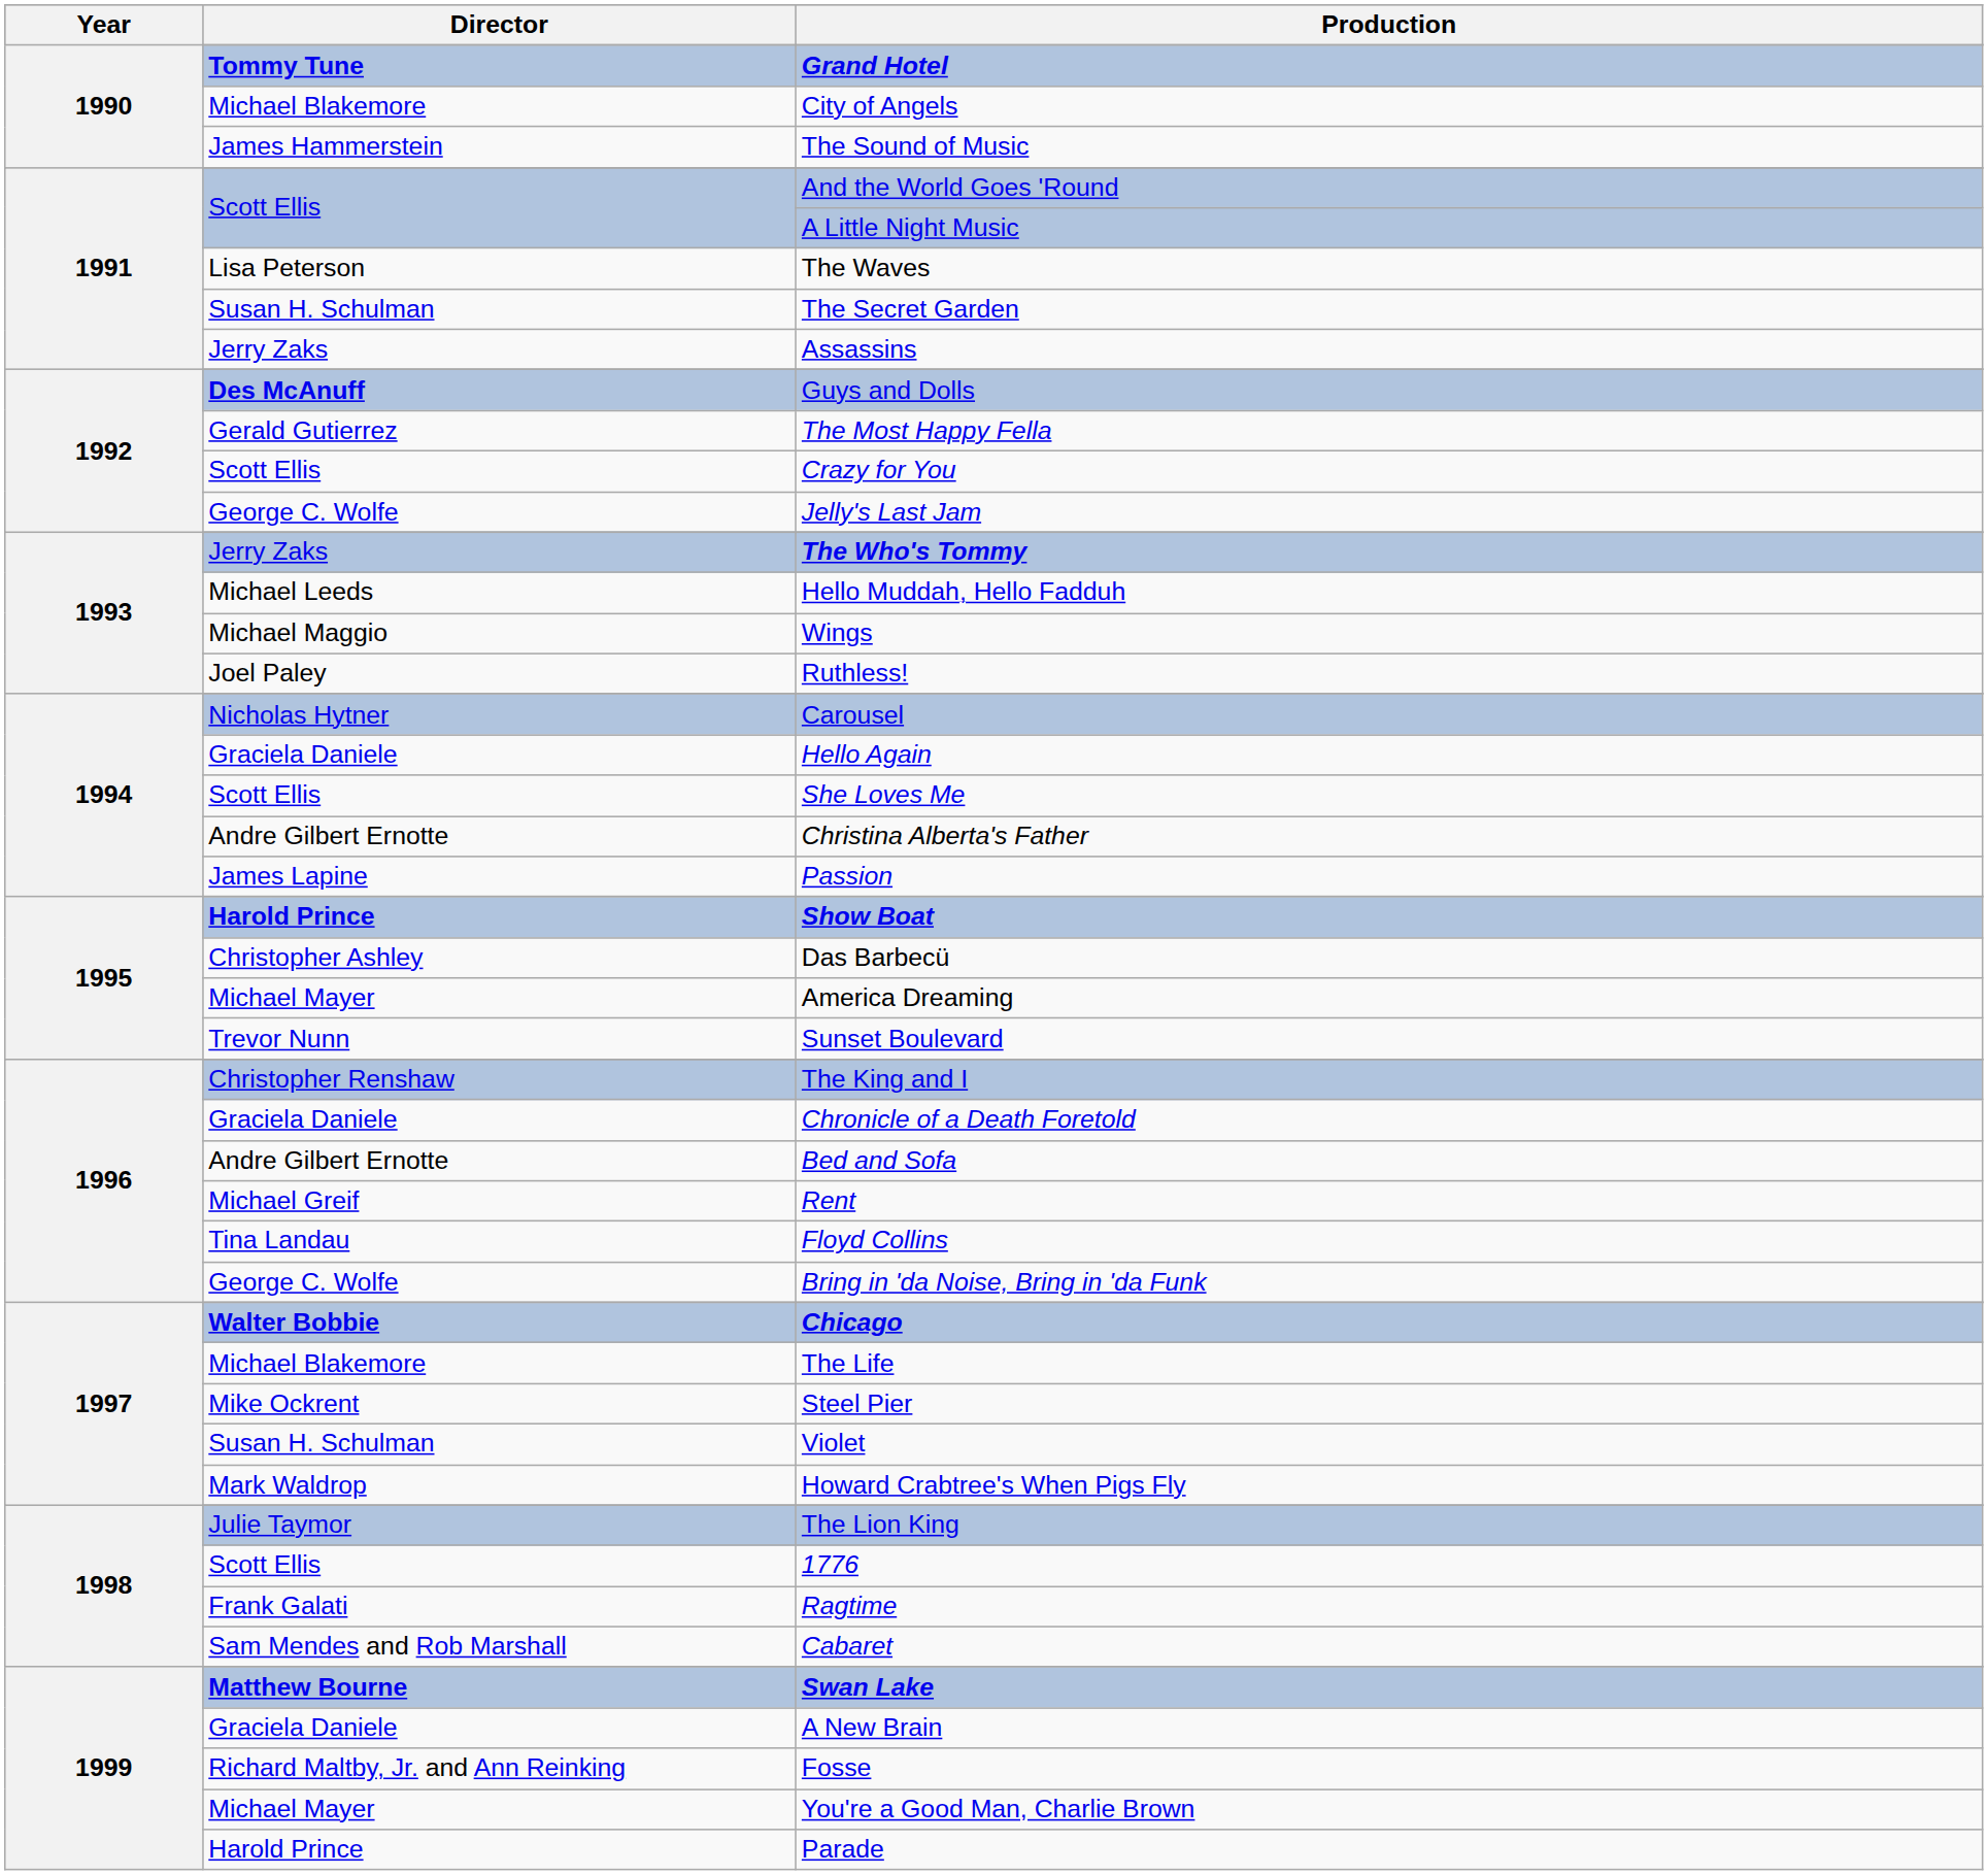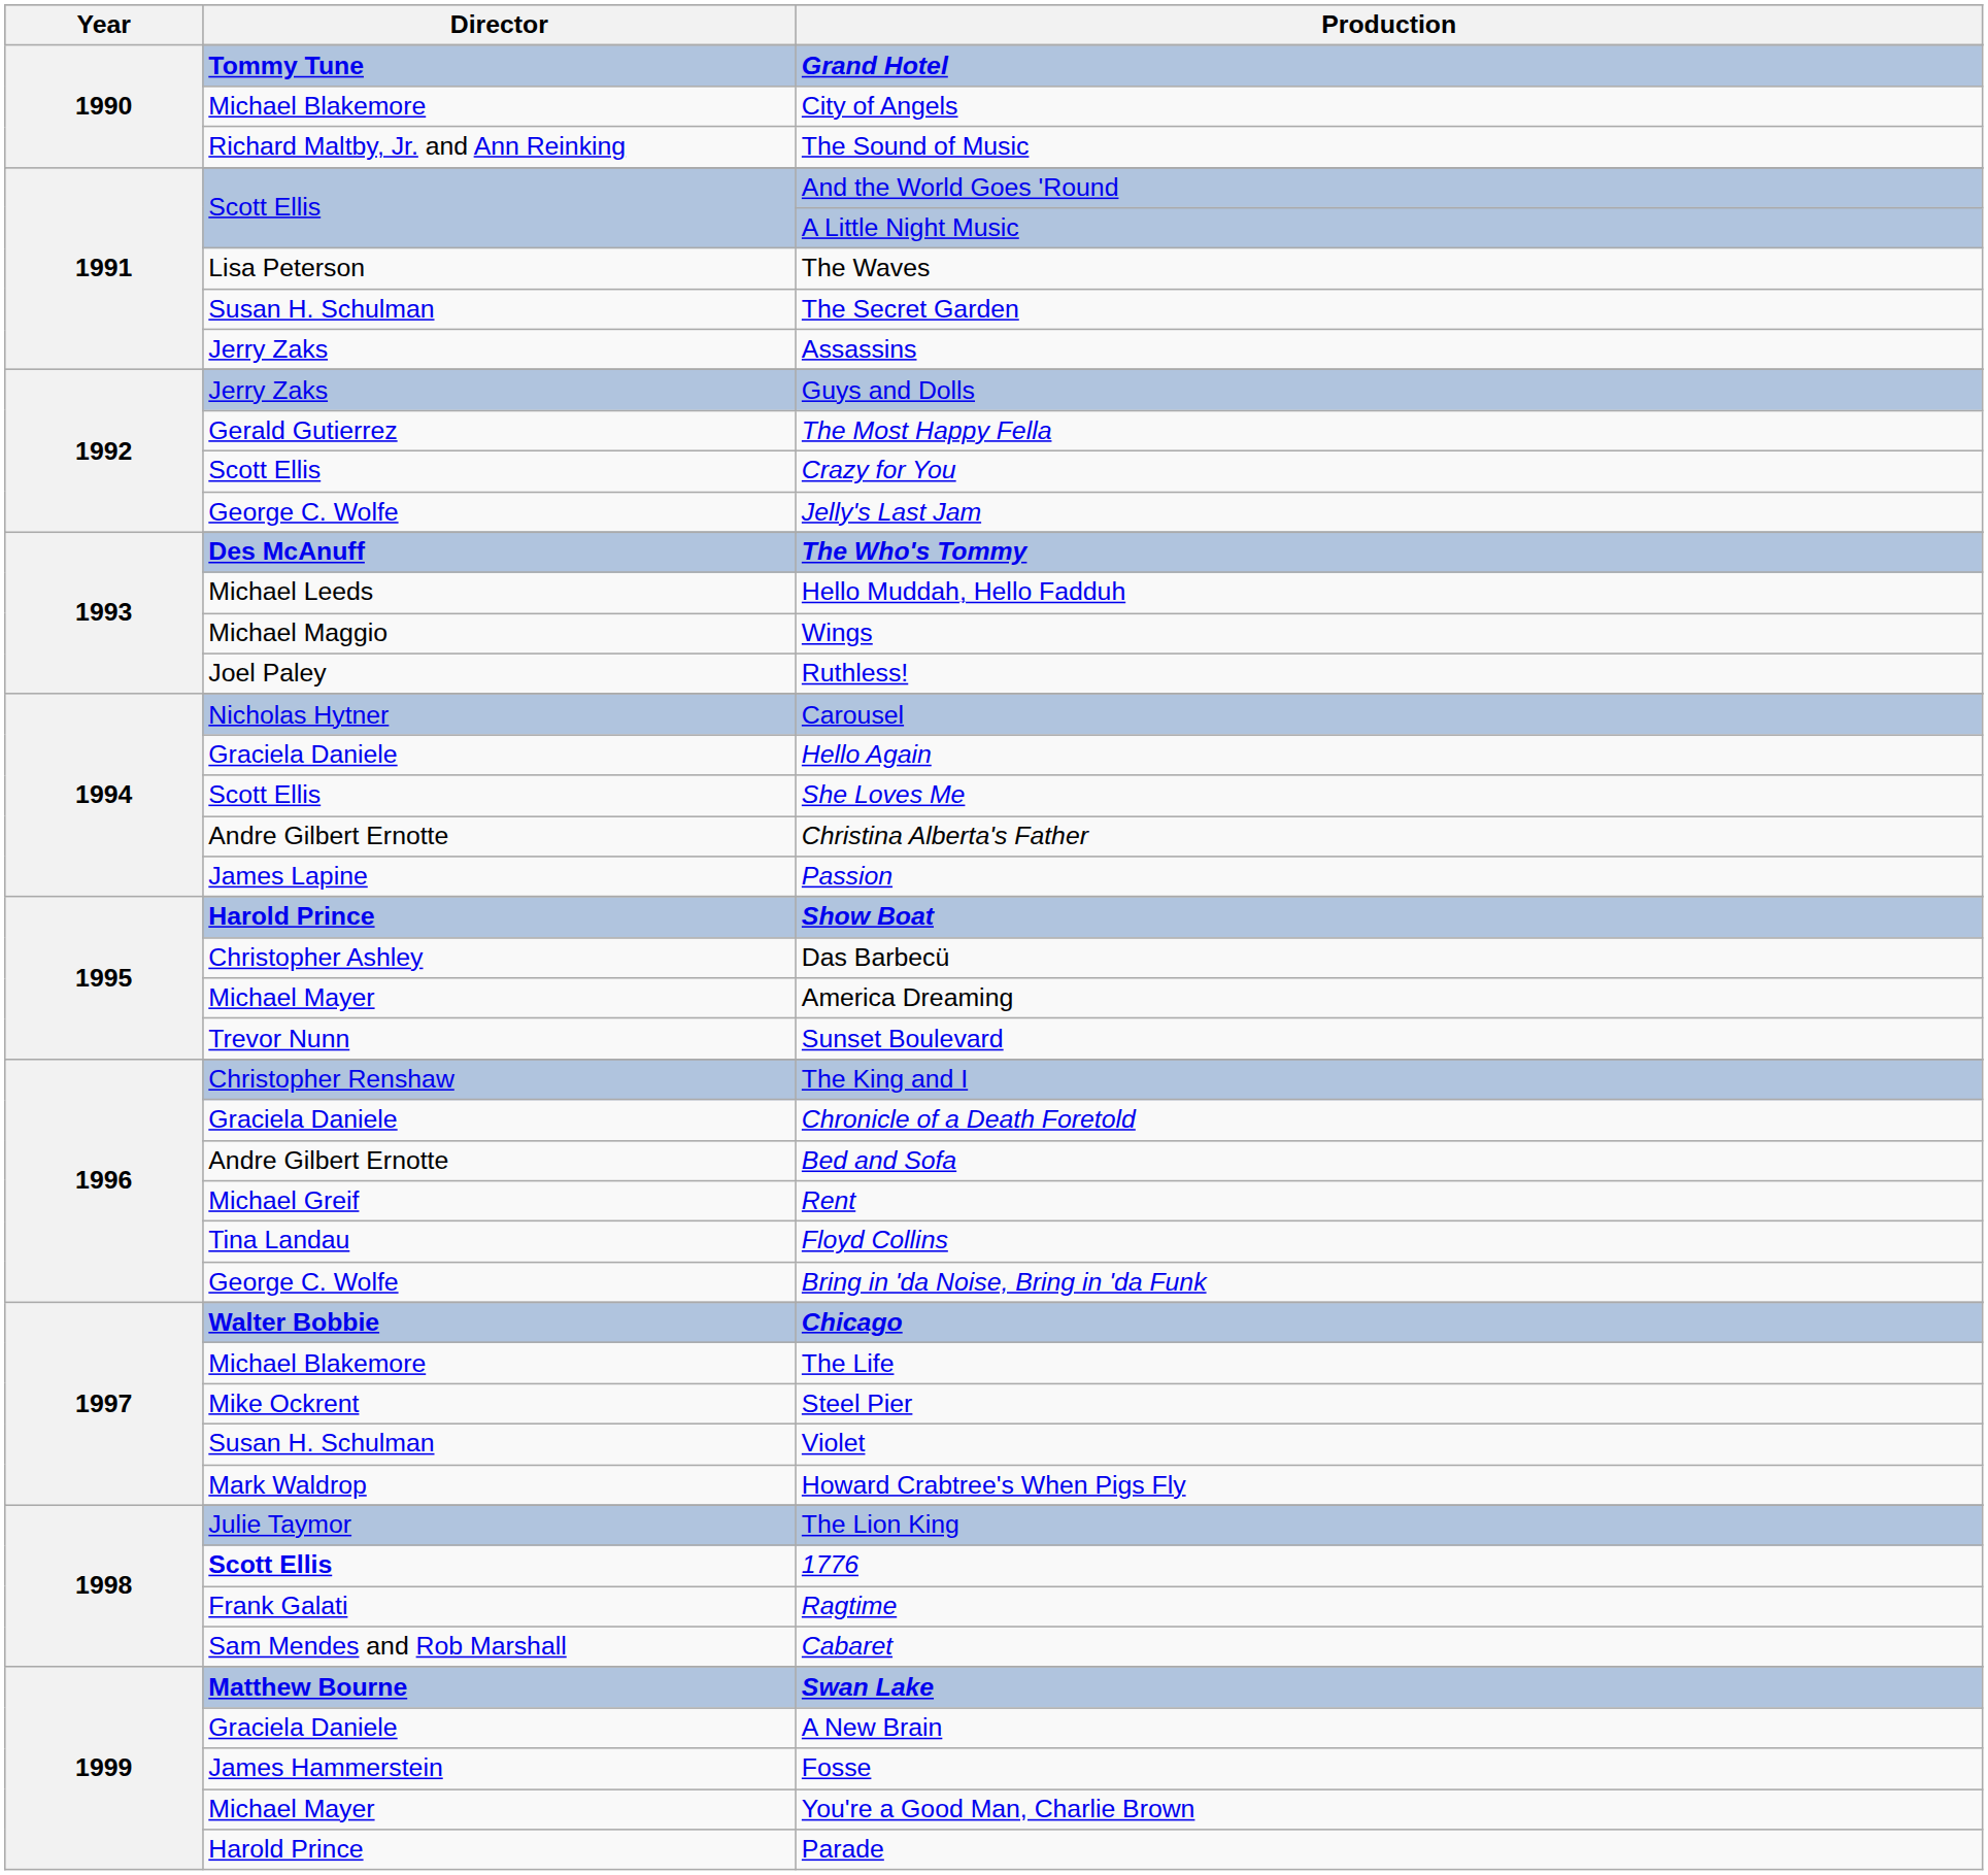 <table class="wikitable" style="width:98%;">
 <tr style="background:#bebebe;">
 <th style="width:10%;">Year</th>
 <th style="width:30%;">Director</th>
 <th style="width:60%;">Production</th>
 </tr>
 <tr>
 <th rowspan="4" align="center">1990</th>
 </tr>
 <tr style="background:#B0C4DE">
 <td><strong><a href='#'>Tommy Tune</a></strong></td>
 <td><strong><em><a href='#'>Grand Hotel</a><em> <strong></td>
 </tr>
 <tr>
 <td><a href='#'>Michael Blakemore</a></td>
 <td></em><a href='#'>City of Angels</a><em></td>
 </tr>
 <tr>
-<td><a href='#'>James Hammerstein</a></td>
+<td><a href='#'>Richard Maltby, Jr.</a> and <a href='#'>Ann Reinking</a></td>
 <td></em><a href='#'>The Sound of Music</a><em></td>
 </tr>
 <tr>
 <th rowspan="6" align="center">1991</th>
 </tr>
 <tr style="background:#B0C4DE">
 <td rowspan="2"></strong><a href='#'>Scott Ellis</a><strong></td>
 <td></em></strong><a href='#'>And the World Goes 'Round</a><strong><em></td>
 </tr>
 <tr style="background:#B0C4DE">
 <td></em></strong><a href='#'>A Little Night Music</a><strong><em></td>
 </tr>
 <tr>
 <td>Lisa Peterson</td>
 <td></em>The Waves<em></td>
 </tr>
 <tr>
 <td><a href='#'>Susan H. Schulman</a></td>
 <td></em><a href='#'>The Secret Garden</a><em></td>
 </tr>
 <tr>
 <td><a href='#'>Jerry Zaks</a></td>
 <td></em><a href='#'>Assassins</a><em></td>
 </tr>
 <tr>
 <th rowspan="5" align="center">1992</th>
 </tr>
 <tr style="background:#B0C4DE">
-<td><strong><a href='#'>Des McAnuff</a></strong></td>
+<td></strong><a href='#'>Jerry Zaks</a><strong></td>
 <td></em></strong><a href='#'>Guys and Dolls</a></em> </strong></td>
 </tr>
 <tr>
 <td><a href='#'>Gerald Gutierrez</a></td>
 <td><em><a href='#'>The Most Happy Fella</a></em></td>
 </tr>
 <tr>
 <td><a href='#'>Scott Ellis</a></td>
 <td><em><a href='#'>Crazy for You</a></em></td>
 </tr>
 <tr>
 <td><a href='#'>George C. Wolfe</a></td>
 <td><em><a href='#'>Jelly's Last Jam</a></em></td>
 </tr>
 <tr>
 <th rowspan="5" align="center">1993</th>
 </tr>
 <tr style="background:#B0C4DE">
-<td></strong><a href='#'>Jerry Zaks</a><strong></td>
+<td><strong><a href='#'>Des McAnuff</a></strong></td>
 <td><strong><em><a href='#'>The Who's Tommy</a><em> <strong></td>
 </tr>
 <tr>
 <td>Michael Leeds</td>
 <td></em><a href='#'>Hello Muddah, Hello Fadduh</a><em></td>
 </tr>
 <tr>
 <td>Michael Maggio</td>
 <td></em><a href='#'>Wings</a><em></td>
 </tr>
 <tr>
 <td>Joel Paley</td>
 <td></em><a href='#'>Ruthless!</a><em></td>
 </tr>
 <tr>
 <th rowspan="6" align="center">1994</th>
 </tr>
 <tr style="background:#B0C4DE">
 <td></strong><a href='#'>Nicholas Hytner</a><strong></td>
 <td></em></strong><a href='#'>Carousel</a></em> </strong></td>
 </tr>
 <tr>
 <td><a href='#'>Graciela Daniele</a></td>
 <td><em><a href='#'>Hello Again</a></em></td>
 </tr>
 <tr>
 <td><a href='#'>Scott Ellis</a></td>
 <td><em><a href='#'>She Loves Me</a></em></td>
 </tr>
 <tr>
 <td>Andre Gilbert Ernotte</td>
 <td><em>Christina Alberta's Father</em></td>
 </tr>
 <tr>
 <td><a href='#'>James Lapine</a></td>
 <td><em><a href='#'>Passion</a></em></td>
 </tr>
 <tr>
 <th rowspan="5" align="center">1995</th>
 </tr>
 <tr style="background:#B0C4DE">
 <td><strong><a href='#'>Harold Prince</a></strong></td>
 <td><strong><em><a href='#'>Show Boat</a><em> <strong></td>
 </tr>
 <tr>
 <td><a href='#'>Christopher Ashley</a></td>
 <td></em>Das Barbecü<em></td>
 </tr>
 <tr>
 <td><a href='#'>Michael Mayer</a></td>
 <td></em>America Dreaming<em></td>
 </tr>
 <tr>
 <td><a href='#'>Trevor Nunn</a></td>
 <td></em><a href='#'>Sunset Boulevard</a><em></td>
 </tr>
 <tr>
 <th rowspan="7" align="center">1996</th>
 </tr>
 <tr style="background:#B0C4DE">
 <td></strong><a href='#'>Christopher Renshaw</a><strong></td>
 <td></em></strong><a href='#'>The King and I</a></em> </strong></td>
 </tr>
 <tr>
 <td><a href='#'>Graciela Daniele</a></td>
 <td><em><a href='#'>Chronicle of a Death Foretold</a></em></td>
 </tr>
 <tr>
 <td>Andre Gilbert Ernotte</td>
 <td><em><a href='#'>Bed and Sofa</a></em></td>
 </tr>
 <tr>
 <td><a href='#'>Michael Greif</a></td>
 <td><em><a href='#'>Rent</a></em></td>
 </tr>
 <tr>
 <td><a href='#'>Tina Landau</a></td>
 <td><em><a href='#'>Floyd Collins</a></em></td>
 </tr>
 <tr>
 <td><a href='#'>George C. Wolfe</a></td>
 <td><em><a href='#'>Bring in 'da Noise, Bring in 'da Funk</a></em></td>
 </tr>
 <tr>
 <th rowspan="6" align="center">1997</th>
 </tr>
 <tr style="background:#B0C4DE">
 <td><strong><a href='#'>Walter Bobbie</a></strong></td>
 <td><strong><em><a href='#'>Chicago</a><em> <strong></td>
 </tr>
 <tr>
 <td><a href='#'>Michael Blakemore</a></td>
 <td></em><a href='#'>The Life</a><em></td>
 </tr>
 <tr>
 <td><a href='#'>Mike Ockrent</a></td>
 <td></em><a href='#'>Steel Pier</a><em></td>
 </tr>
 <tr>
 <td><a href='#'>Susan H. Schulman</a></td>
 <td></em><a href='#'>Violet</a><em></td>
 </tr>
 <tr>
 <td><a href='#'>Mark Waldrop</a></td>
 <td></em><a href='#'>Howard Crabtree's When Pigs Fly</a><em></td>
 </tr>
 <tr>
 <th rowspan="5" align="center">1998</th>
 </tr>
 <tr style="background:#B0C4DE">
 <td></strong><a href='#'>Julie Taymor</a><strong></td>
 <td></em></strong><a href='#'>The Lion King</a></em> </strong></td>
 </tr>
 <tr>
-<td><a href='#'>Scott Ellis</a></td>
+<td><strong><a href='#'>Scott Ellis</a></strong></td>
 <td><em><a href='#'>1776</a></em></td>
 </tr>
 <tr>
 <td><a href='#'>Frank Galati</a></td>
 <td><em><a href='#'>Ragtime</a></em></td>
 </tr>
 <tr>
 <td><a href='#'>Sam Mendes</a> and <a href='#'>Rob Marshall</a></td>
 <td><em><a href='#'>Cabaret</a></em></td>
 </tr>
 <tr>
 <th rowspan="6" align="center">1999</th>
 </tr>
 <tr style="background:#B0C4DE">
 <td><strong><a href='#'>Matthew Bourne</a></strong></td>
 <td><strong><em><a href='#'>Swan Lake</a><em> <strong></td>
 </tr>
 <tr>
 <td><a href='#'>Graciela Daniele</a></td>
 <td></em><a href='#'>A New Brain</a><em></td>
 </tr>
 <tr>
-<td><a href='#'>Richard Maltby, Jr.</a> and <a href='#'>Ann Reinking</a></td>
+<td><a href='#'>James Hammerstein</a></td>
 <td></em><a href='#'>Fosse</a><em></td>
 </tr>
 <tr>
 <td><a href='#'>Michael Mayer</a></td>
 <td></em><a href='#'>You're a Good Man, Charlie Brown</a><em></td>
 </tr>
 <tr>
 <td><a href='#'>Harold Prince</a></td>
 <td></em><a href='#'>Parade</a><em></td>
 </tr>
 </table>
